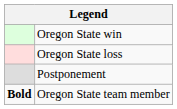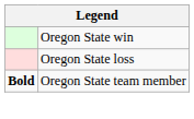 <table class="wikitable" style="font-size:90%">
 <tr>
 <th colspan="2">Legend</th>
 </tr>
 <tr>
 <td bgcolor="#ddffdd"> </td>
 <td>Oregon State win</td>
 </tr>
 <tr>
 <td bgcolor="#ffdddd"> </td>
 <td>Oregon State loss</td>
 </tr>
 <tr>
-<td bgcolor="#dddddd"> </td>
-<td>Postponement</td>
-</tr>
-<tr>
 <td><strong>Bold</strong></td>
 <td>Oregon State team member</td>
 </tr>
 </table>
